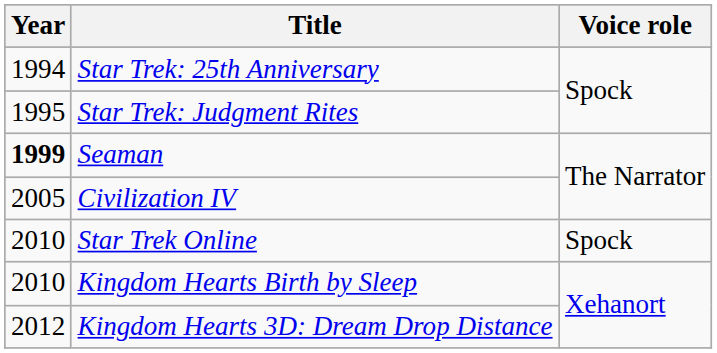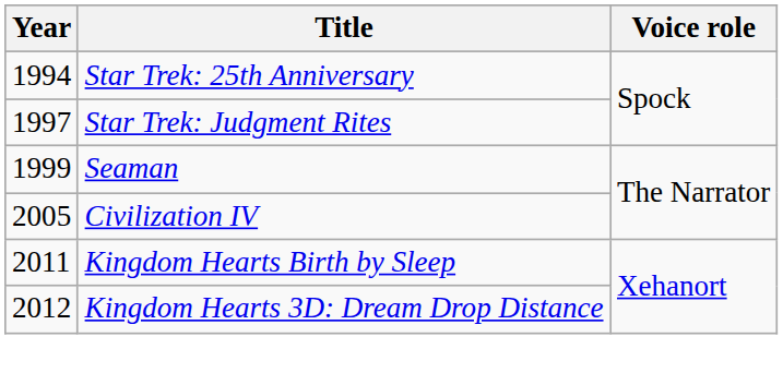 <table class="wikitable sortable">
 <tr>
 <th>Year</th>
 <th>Title</th>
 <th>Voice role</th>
 </tr>
 <tr>
 <td>1994</td>
 <td><em><a href='#'>Star Trek: 25th Anniversary</a></em></td>
 <td rowspan="2">Spock</td>
 </tr>
 <tr>
-<td>1995</td>
+<td>1997</td>
 <td><em><a href='#'>Star Trek: Judgment Rites</a></em></td>
 </tr>
 <tr>
-<td><strong>1999</strong></td>
+<td>1999</td>
 <td><em><a href='#'>Seaman</a></em></td>
 <td rowspan="2">The Narrator</td>
 </tr>
 <tr>
 <td>2005</td>
 <td><em><a href='#'>Civilization IV</a></em></td>
 </tr>
 <tr>
-<td>2010</td>
-<td><em><a href='#'>Star Trek Online</a></em></td>
-<td>Spock</td>
-</tr>
-<tr>
-<td>2010</td>
+<td>2011</td>
 <td><em><a href='#'>Kingdom Hearts Birth by Sleep</a></em></td>
 <td rowspan="2"><a href='#'>Xehanort</a></td>
 </tr>
 <tr>
 <td>2012</td>
 <td><em><a href='#'>Kingdom Hearts 3D: Dream Drop Distance</a></em></td>
 </tr>
 </table>
